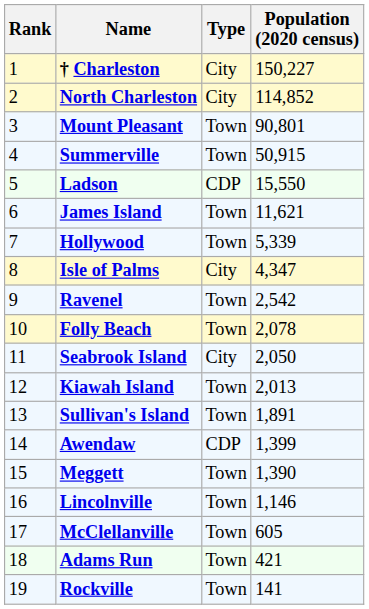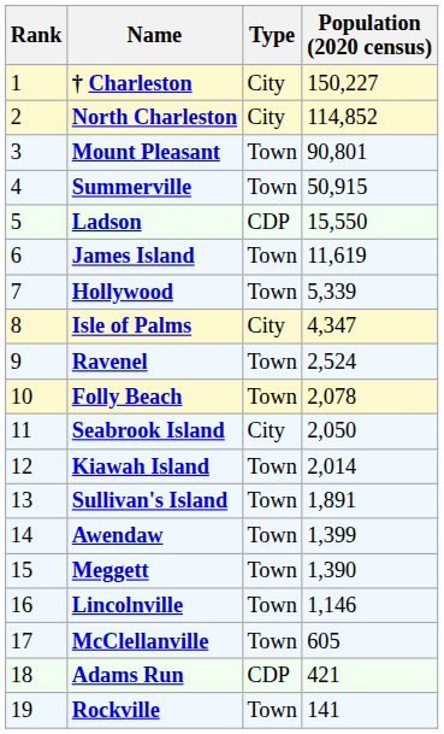 <table class="wikitable">
 <tr>
 <th>Rank</th>
 <th>Name</th>
 <th>Type</th>
 <th>Population<br>(2020 census)</th>
 </tr>
 <tr style="background:#fffacd;">
 <td>1</td>
 <td><strong>†</strong> <strong><a href='#'>Charleston</a></strong></td>
 <td>City</td>
 <td>150,227</td>
 </tr>
 <tr style="background:#fffacd;">
 <td>2</td>
 <td><strong><a href='#'>North Charleston</a></strong></td>
 <td>City</td>
 <td>114,852</td>
 </tr>
 <tr style="background:#f0f8ff;">
 <td>3</td>
 <td><strong><a href='#'>Mount Pleasant</a></strong></td>
 <td>Town</td>
 <td>90,801</td>
 </tr>
 <tr style="background:#f0f8ff;">
 <td>4</td>
 <td><strong><a href='#'>Summerville</a></strong></td>
 <td>Town</td>
 <td>50,915</td>
 </tr>
 <tr style="background-color:#F0FFF0;">
 <td>5</td>
 <td><strong><a href='#'>Ladson</a></strong></td>
 <td>CDP</td>
 <td>15,550</td>
 </tr>
 <tr style="background:#f0f8ff;">
 <td>6</td>
 <td><strong><a href='#'>James Island</a></strong></td>
 <td>Town</td>
-<td>11,621</td>
+<td>11,619</td>
 </tr>
 <tr style="background:#f0f8ff;">
 <td>7</td>
 <td><strong><a href='#'>Hollywood</a></strong></td>
 <td>Town</td>
 <td>5,339</td>
 </tr>
 <tr style="background:#fffacd;">
 <td>8</td>
 <td><strong><a href='#'>Isle of Palms</a></strong></td>
 <td>City</td>
 <td>4,347</td>
 </tr>
 <tr style="background:#f0f8ff;">
 <td>9</td>
 <td><strong><a href='#'>Ravenel</a></strong></td>
 <td>Town</td>
-<td>2,542</td>
+<td>2,524</td>
 </tr>
 <tr style="background:#fffacd;">
 <td>10</td>
 <td><strong><a href='#'>Folly Beach</a></strong></td>
 <td>Town</td>
 <td>2,078</td>
 </tr>
 <tr style="background:#f0f8ff;">
 <td>11</td>
 <td><strong><a href='#'>Seabrook Island</a></strong></td>
 <td>City</td>
 <td>2,050</td>
 </tr>
 <tr style="background:#f0f8ff;">
 <td>12</td>
 <td><strong><a href='#'>Kiawah Island</a></strong></td>
 <td>Town</td>
-<td>2,013</td>
+<td>2,014</td>
 </tr>
 <tr style="background:#f0f8ff;">
 <td>13</td>
 <td><strong><a href='#'>Sullivan's Island</a></strong></td>
 <td>Town</td>
 <td>1,891</td>
 </tr>
 <tr style="background:#f0f8ff;">
 <td>14</td>
 <td><strong><a href='#'>Awendaw</a></strong></td>
-<td>CDP</td>
+<td>Town</td>
 <td>1,399</td>
 </tr>
 <tr style="background:#f0f8ff;">
 <td>15</td>
 <td><strong><a href='#'>Meggett</a></strong></td>
 <td>Town</td>
 <td>1,390</td>
 </tr>
 <tr style="background:#f0f8ff;">
 <td>16</td>
 <td><strong><a href='#'>Lincolnville</a></strong></td>
 <td>Town</td>
 <td>1,146</td>
 </tr>
 <tr style="background:#f0f8ff;">
 <td>17</td>
 <td><strong><a href='#'>McClellanville</a></strong></td>
 <td>Town</td>
 <td>605</td>
 </tr>
 <tr style="background-color:#F0FFF0;">
 <td>18</td>
 <td><strong><a href='#'>Adams Run</a></strong></td>
-<td>Town</td>
+<td>CDP</td>
 <td>421</td>
 </tr>
 <tr style="background:#f0f8ff;">
 <td>19</td>
 <td><strong><a href='#'>Rockville</a></strong></td>
 <td>Town</td>
 <td>141</td>
 </tr>
 </table>
